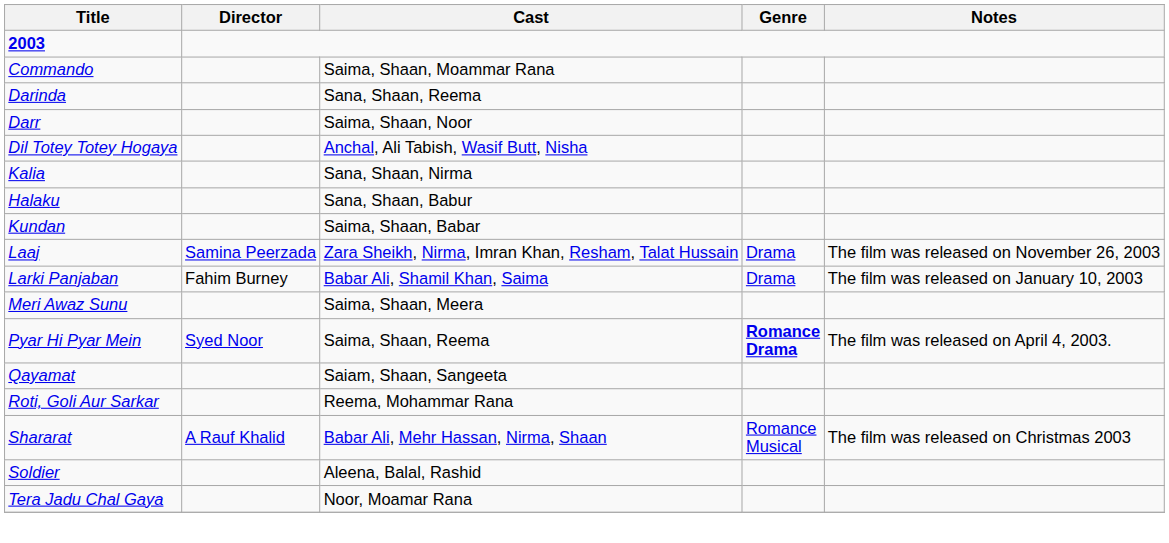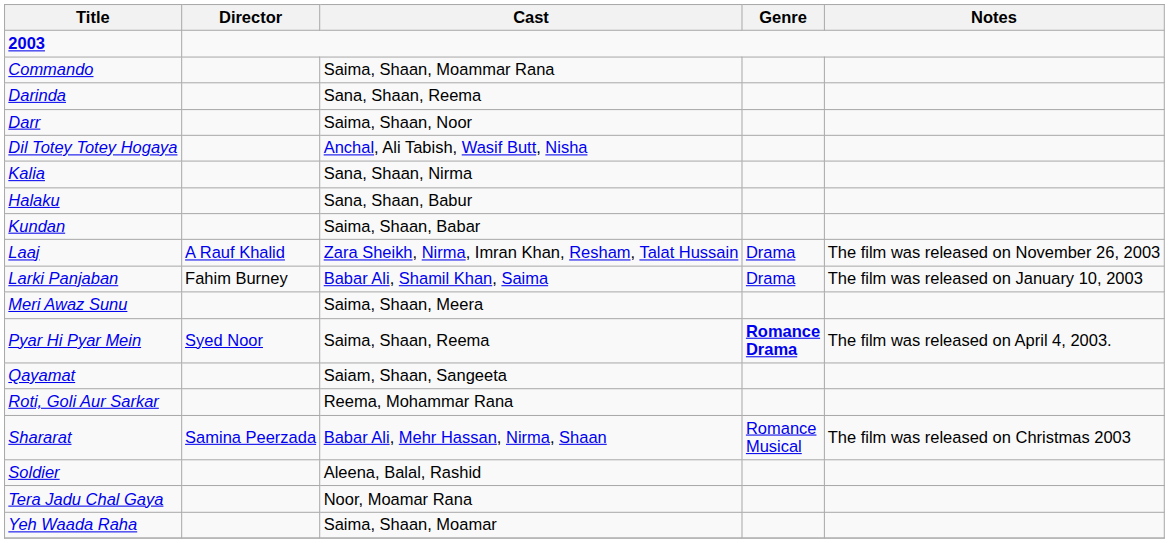 <table class="wikitable">
 <tr>
 <th>Title</th>
 <th>Director</th>
 <th>Cast</th>
 <th>Genre</th>
 <th>Notes</th>
 </tr>
 <tr>
 <td><strong><a href='#'>2003</a></strong></td>
 </tr>
 <tr>
 <td><em><a href='#'>Commando</a></em></td>
 <td></td>
 <td>Saima, Shaan, Moammar Rana</td>
 <td></td>
 <td></td>
 </tr>
 <tr>
 <td><em><a href='#'>Darinda</a></em></td>
 <td></td>
 <td>Sana, Shaan, Reema</td>
 <td></td>
 <td></td>
 </tr>
 <tr>
 <td><em><a href='#'>Darr</a></em></td>
 <td></td>
 <td>Saima, Shaan, Noor</td>
 <td></td>
 <td></td>
 </tr>
 <tr>
 <td><em><a href='#'>Dil Totey Totey Hogaya</a></em></td>
 <td></td>
 <td><a href='#'>Anchal</a>, Ali Tabish, <a href='#'>Wasif Butt</a>, <a href='#'>Nisha</a></td>
 <td></td>
 <td></td>
 </tr>
 <tr>
 <td><em><a href='#'>Kalia</a></em></td>
 <td></td>
 <td>Sana, Shaan, Nirma</td>
 <td></td>
 <td></td>
 </tr>
 <tr>
 <td><em><a href='#'>Halaku</a></em></td>
 <td></td>
 <td>Sana, Shaan, Babur</td>
 <td></td>
 <td></td>
 </tr>
 <tr>
 <td><em><a href='#'>Kundan</a></em></td>
 <td></td>
 <td>Saima, Shaan, Babar</td>
 <td></td>
 <td></td>
 </tr>
 <tr>
 <td><em><a href='#'>Laaj</a></em></td>
-<td><a href='#'>Samina Peerzada</a></td>
+<td><a href='#'>A Rauf Khalid</a></td>
 <td><a href='#'>Zara Sheikh</a>, <a href='#'>Nirma</a>, Imran Khan, <a href='#'>Resham</a>, <a href='#'>Talat Hussain</a></td>
 <td><a href='#'>Drama</a></td>
 <td>The film was released on November 26, 2003</td>
 </tr>
 <tr>
 <td><em><a href='#'>Larki Panjaban</a></em></td>
 <td>Fahim Burney</td>
 <td><a href='#'>Babar Ali</a>, <a href='#'>Shamil Khan</a>, <a href='#'>Saima</a></td>
 <td><a href='#'>Drama</a></td>
 <td>The film was released on January 10, 2003</td>
 </tr>
 <tr>
 <td><em><a href='#'>Meri Awaz Sunu</a></em></td>
 <td></td>
 <td>Saima, Shaan, Meera</td>
 <td></td>
 <td></td>
 </tr>
 <tr>
 <td><em><a href='#'>Pyar Hi Pyar Mein</a></em></td>
 <td><a href='#'>Syed Noor</a></td>
 <td>Saima, Shaan, Reema</td>
 <td><strong><a href='#'>Romance</a><br><a href='#'>Drama</a></strong></td>
 <td>The film was released on April 4, 2003.</td>
 </tr>
 <tr>
 <td><em><a href='#'>Qayamat</a></em></td>
 <td></td>
 <td>Saiam, Shaan, Sangeeta</td>
 <td></td>
 <td></td>
 </tr>
 <tr>
 <td><em><a href='#'>Roti, Goli Aur Sarkar</a></em></td>
 <td></td>
 <td>Reema, Mohammar Rana</td>
 <td></td>
 <td></td>
 </tr>
 <tr>
 <td><em><a href='#'>Shararat</a></em></td>
-<td><a href='#'>A Rauf Khalid</a></td>
+<td><a href='#'>Samina Peerzada</a></td>
 <td><a href='#'>Babar Ali</a>, <a href='#'>Mehr Hassan</a>, <a href='#'>Nirma</a>, <a href='#'>Shaan</a></td>
 <td><a href='#'>Romance</a><br><a href='#'>Musical</a></td>
 <td>The film was released on Christmas 2003</td>
 </tr>
 <tr>
 <td><em><a href='#'>Soldier</a></em></td>
 <td></td>
 <td>Aleena, Balal, Rashid</td>
 <td></td>
 <td></td>
 </tr>
 <tr>
 <td><em><a href='#'>Tera Jadu Chal Gaya</a></em></td>
 <td></td>
 <td>Noor, Moamar Rana</td>
 <td></td>
 <td></td>
 </tr>
 <tr>
+<td><em><a href='#'>Yeh Waada Raha</a></em></td>
+<td></td>
+<td>Saima, Shaan, Moamar</td>
+<td></td>
+<td></td>
+</tr>
+<tr>
 </tr>
 </table>
